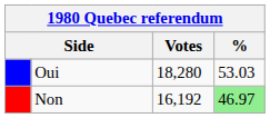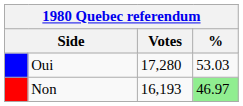 <table class="wikitable" style="font-size: 95%; clear:both">
 <tr style="background-color:#E9E9E9">
 <th colspan=4><a href='#'>1980 Quebec referendum</a></th>
 </tr>
 <tr style="background-color:#E9E9E9">
 <th colspan=2 style="width: 130px">Side</th>
 <th style="width: 50px">Votes</th>
 <th style="width: 40px">%</th>
 </tr>
 <tr>
 <td bgcolor="blue"></td>
 <td>Oui</td>
-<td>18,280</td>
+<td>17,280</td>
 <td>53.03</td>
 </tr>
 <tr>
 <td bgcolor="red"></td>
 <td>Non</td>
-<td>16,192</td>
+<td>16,193</td>
 <td style="background: lightgreen;">46.97</td>
 </tr>
 </table>
